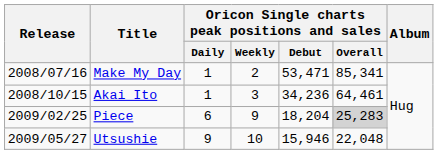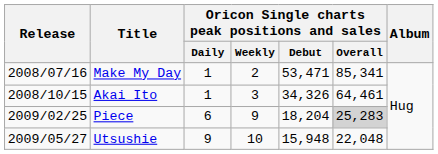 <table class="wikitable">
 <tr>
 <th rowspan="2">Release</th>
 <th rowspan="2">Title</th>
 <th colspan="4">Oricon Single charts peak positions and sales</th>
 <th rowspan="2">Album</th>
 </tr>
 <tr>
 <th style="width:40px;"><small>Daily</small></th>
 <th style="width:40px;"><small>Weekly</small></th>
 <th style="width:40px;"><small>Debut</small></th>
 <th style="width:40px;"><small>Overall</small></th>
 </tr>
 <tr>
 <td>2008/07/16</td>
 <td><a href='#'>Make My Day</a></td>
 <td style="text-align:center;">1</td>
 <td style="text-align:center;">2</td>
 <td>53,471</td>
 <td>85,341</td>
 <td rowspan="4">Hug</td>
 </tr>
 <tr>
 <td>2008/10/15</td>
 <td><a href='#'>Akai Ito</a></td>
 <td style="text-align:center;">1</td>
 <td style="text-align:center;">3</td>
-<td>34,236</td>
+<td>34,326</td>
 <td>64,461</td>
 </tr>
 <tr>
 <td>2009/02/25</td>
 <td><a href='#'>Piece</a></td>
 <td style="text-align:center;">6</td>
 <td style="text-align:center;">9</td>
 <td>18,204</td>
 <td style="background: lightgrey;">25,283</td>
 </tr>
 <tr>
 <td>2009/05/27</td>
 <td><a href='#'>Utsushie</a></td>
 <td style="text-align:center;">9</td>
 <td style="text-align:center;">10</td>
-<td>15,946</td>
+<td>15,948</td>
 <td>22,048</td>
 </tr>
 </table>
